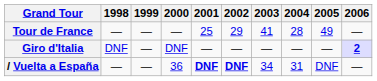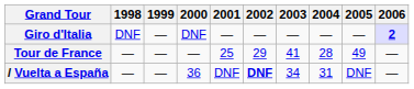 <table class="wikitable plainrowheaders">
 <tr>
 <th scope="col"><a href='#'>Grand Tour</a></th>
 <th scope="col">1998</th>
 <th scope="col">1999</th>
 <th scope="col">2000</th>
 <th scope="col">2001</th>
 <th scope="col">2002</th>
 <th scope="col">2003</th>
 <th scope="col">2004</th>
 <th scope="col">2005</th>
 <th scope="col">2006</th>
 </tr>
 <tr style="text-align:center;">
+<th scope="row"> <a href='#'>Giro d'Italia</a></th>
+<td><a href='#'>DNF</a></td>
+<td>—</td>
+<td><a href='#'>DNF</a></td>
+<td>—</td>
+<td>—</td>
+<td>—</td>
+<td>—</td>
+<td>—</td>
+<td align="center" style="background:#ddddff;"><strong><a href='#'>2</a></strong></td>
+</tr>
+<tr style="text-align:center;">
 <th scope="row"> <a href='#'>Tour de France</a></th>
 <td>—</td>
 <td>—</td>
 <td>—</td>
 <td><a href='#'>25</a></td>
 <td><a href='#'>29</a></td>
 <td><a href='#'>41</a></td>
 <td><a href='#'>28</a></td>
 <td><a href='#'>49</a></td>
 <td>—</td>
 </tr>
 <tr style="text-align:center;">
-<th scope="row"> <a href='#'>Giro d'Italia</a></th>
-<td><a href='#'>DNF</a></td>
-<td>—</td>
-<td><a href='#'>DNF</a></td>
-<td>—</td>
-<td>—</td>
-<td>—</td>
-<td>—</td>
-<td>—</td>
-<td align="center" style="background:#ddddff;"><strong><a href='#'>2</a></strong></td>
-</tr>
-<tr style="text-align:center;">
 <th scope="row">/ <a href='#'>Vuelta a España</a></th>
 <td>—</td>
 <td>—</td>
 <td><a href='#'>36</a></td>
-<td><strong><a href='#'>DNF</a></strong></td>
+<td><a href='#'>DNF</a></td>
 <td><strong><a href='#'>DNF</a></strong></td>
 <td><a href='#'>34</a></td>
 <td><a href='#'>31</a></td>
 <td><a href='#'>DNF</a></td>
 <td>—</td>
 </tr>
 </table>
